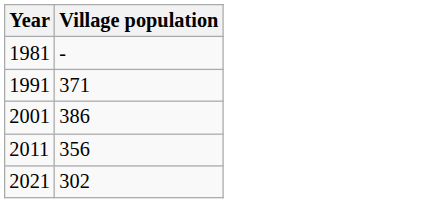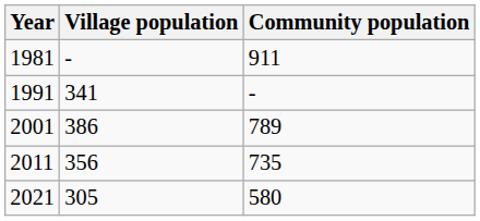 <table class="wikitable">
 <tr>
 <th>Year</th>
 <th>Village population</th>
+<th>Community population</th>
 </tr>
 <tr>
 <td>1981</td>
 <td>-</td>
+<td>911</td>
 </tr>
 <tr>
 <td>1991</td>
-<td>371</td>
+<td>341</td>
+<td>-</td>
 </tr>
 <tr>
 <td>2001</td>
 <td>386</td>
+<td>789</td>
 </tr>
 <tr>
 <td>2011</td>
 <td>356</td>
+<td>735</td>
 </tr>
 <tr>
 <td>2021</td>
-<td>302</td>
+<td>305</td>
+<td>580</td>
 </tr>
 </table>
